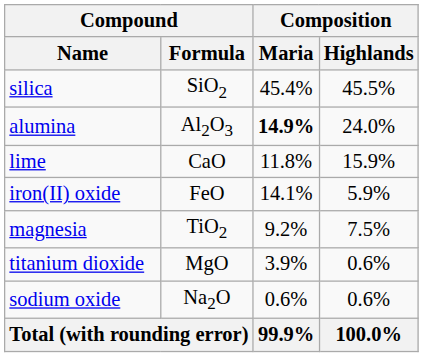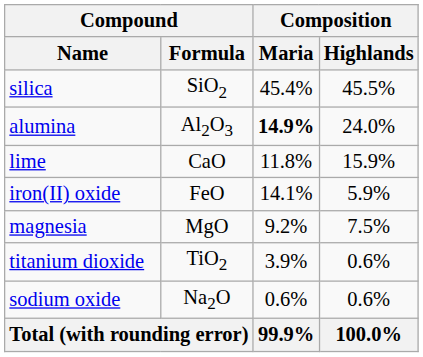 <table class="wikitable floatleft" style="text-align:center;">
 <tr>
 <th colspan=2>Compound</th>
 <th colspan=2>Composition</th>
 </tr>
 <tr>
 <th>Name</th>
 <th>Formula</th>
 <th>Maria</th>
 <th>Highlands</th>
 </tr>
 <tr>
 <td style=text-align:left><a href='#'>silica</a></td>
 <td>SiO<sub>2</sub></td>
 <td>45.4%</td>
 <td>45.5%</td>
 </tr>
 <tr>
 <td style=text-align:left><a href='#'>alumina</a></td>
 <td>Al<sub>2</sub>O<sub>3</sub></td>
 <td><strong>14.9%</strong></td>
 <td>24.0%</td>
 </tr>
 <tr>
 <td style=text-align:left><a href='#'>lime</a></td>
 <td>CaO</td>
 <td>11.8%</td>
 <td>15.9%</td>
 </tr>
 <tr>
 <td style=text-align:left><a href='#'>iron(II) oxide</a></td>
 <td>FeO</td>
 <td>14.1%</td>
 <td>5.9%</td>
 </tr>
 <tr>
 <td style=text-align:left><a href='#'>magnesia</a></td>
-<td>TiO<sub>2</sub></td>
+<td>MgO</td>
 <td>9.2%</td>
 <td>7.5%</td>
 </tr>
 <tr>
 <td style=text-align:left><a href='#'>titanium dioxide</a></td>
-<td>MgO</td>
+<td>TiO<sub>2</sub></td>
 <td>3.9%</td>
 <td>0.6%</td>
 </tr>
 <tr>
 <td style=text-align:left><a href='#'>sodium oxide</a></td>
 <td>Na<sub>2</sub>O</td>
 <td>0.6%</td>
 <td>0.6%</td>
 </tr>
 <tr>
 <th colspan=2>Total (with rounding error)</th>
 <th>99.9%</th>
 <th>100.0%</th>
 </tr>
 </table>
